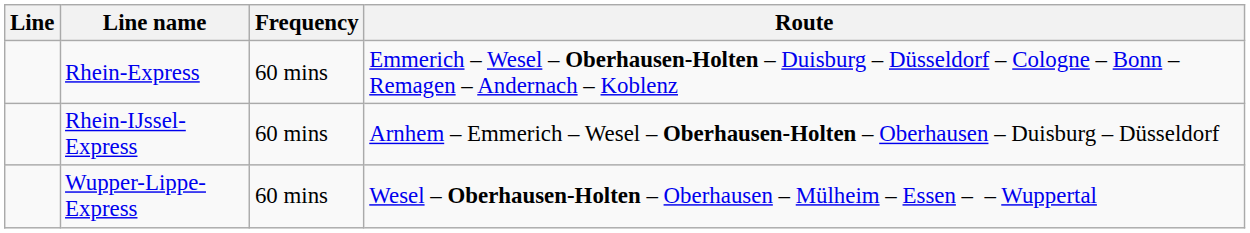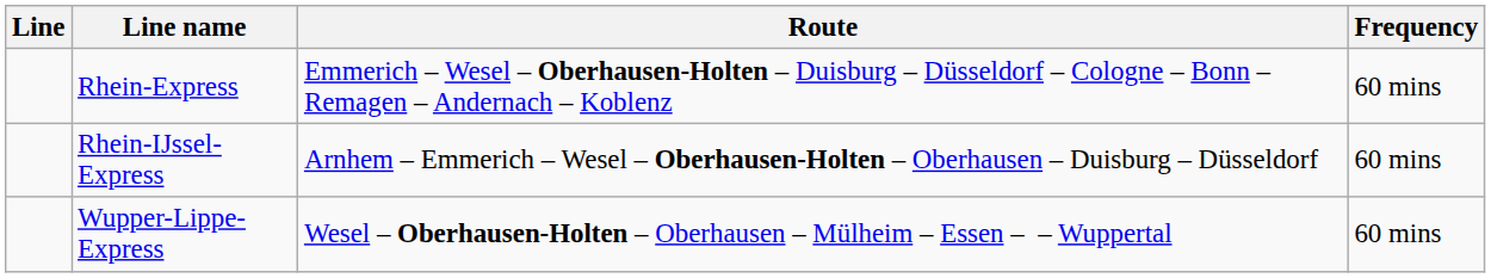 <table class="wikitable">
 <tr>
 <th>Line</th>
 <th>Line name</th>
+<th>Route</th>
 <th>Frequency</th>
-<th>Route</th>
 </tr>
 <tr>
 <td></td>
 <td><a href='#'>Rhein-Express</a></td>
+<td><a href='#'>Emmerich</a> – <a href='#'>Wesel</a> – <strong>Oberhausen-Holten</strong> – <a href='#'>Duisburg</a> – <a href='#'>Düsseldorf</a> – <a href='#'>Cologne</a> – <a href='#'>Bonn</a> – <a href='#'>Remagen</a> – <a href='#'>Andernach</a> – <a href='#'>Koblenz</a></td>
 <td>60 mins</td>
-<td><a href='#'>Emmerich</a> – <a href='#'>Wesel</a> – <strong>Oberhausen-Holten</strong> – <a href='#'>Duisburg</a> – <a href='#'>Düsseldorf</a> – <a href='#'>Cologne</a> – <a href='#'>Bonn</a> – <a href='#'>Remagen</a> – <a href='#'>Andernach</a> – <a href='#'>Koblenz</a></td>
 </tr>
 <tr>
 <td></td>
 <td><a href='#'>Rhein-IJssel-Express</a></td>
+<td><a href='#'>Arnhem</a> – Emmerich – Wesel – <strong>Oberhausen-Holten</strong> – <a href='#'>Oberhausen</a> – Duisburg – Düsseldorf</td>
 <td>60 mins</td>
-<td><a href='#'>Arnhem</a> – Emmerich – Wesel – <strong>Oberhausen-Holten</strong> – <a href='#'>Oberhausen</a> – Duisburg – Düsseldorf</td>
 </tr>
 <tr>
 <td></td>
 <td><a href='#'>Wupper-Lippe-Express</a></td>
+<td><a href='#'>Wesel</a> – <strong>Oberhausen-Holten</strong> – <a href='#'>Oberhausen</a> – <a href='#'>Mülheim</a> – <a href='#'>Essen</a> –  – <a href='#'>Wuppertal</a></td>
 <td>60 mins</td>
-<td><a href='#'>Wesel</a> – <strong>Oberhausen-Holten</strong> – <a href='#'>Oberhausen</a> – <a href='#'>Mülheim</a> – <a href='#'>Essen</a> –  – <a href='#'>Wuppertal</a></td>
 </tr>
 </table>
